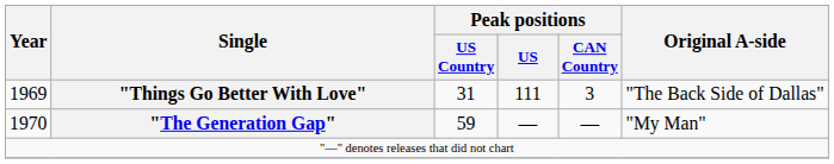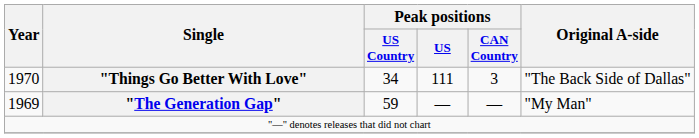 <table class="wikitable plainrowheaders" style="text-align:center;">
 <tr>
 <th rowspan="2">Year</th>
 <th rowspan="2" style="width:20em;">Single</th>
 <th colspan="3">Peak positions</th>
 <th rowspan="2">Original A-side</th>
 </tr>
 <tr style="font-size:smaller;">
 <th style="width:45px;"><a href='#'>US Country</a><br></th>
 <th style="width:45px;"><a href='#'>US</a><br></th>
 <th style="width:45px;"><a href='#'>CAN Country</a><br></th>
 </tr>
 <tr>
-<td>1969</td>
+<td>1970</td>
 <th scope="row">"Things Go Better With Love"</th>
-<td>31</td>
+<td>34</td>
 <td>111</td>
 <td>3</td>
 <td align="left">"The Back Side of Dallas"</td>
 </tr>
 <tr>
-<td>1970</td>
+<td>1969</td>
 <th scope="row">"<a href='#'>The Generation Gap</a>"</th>
 <td>59</td>
 <td>—</td>
 <td>—</td>
 <td align="left">"My Man"</td>
 </tr>
 <tr>
 <td colspan="6" style="font-size:8pt">"—" denotes releases that did not chart</td>
 </tr>
 <tr>
 </tr>
 </table>
